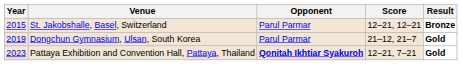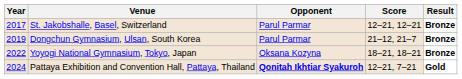 <table class="sortable wikitable" style="font-size: 90%;">
 <tr>
 <th>Year</th>
 <th>Venue</th>
 <th>Opponent</th>
 <th>Score</th>
 <th>Result</th>
 </tr>
 <tr style="background:#F3E6D7">
-<td align="center"><a href='#'>2015</a></td>
+<td align="center"><a href='#'>2017</a></td>
 <td align="left"><a href='#'>St. Jakobshalle</a>, <a href='#'>Basel</a>, Switzerland</td>
 <td align="left"> <a href='#'>Parul Parmar</a></td>
 <td align="left">12–21, 12–21</td>
 <td style="text-align:left; background:white"> <strong>Bronze</strong></td>
 </tr>
 <tr style="background:#F3E6D7">
 <td align="center"><a href='#'>2019</a></td>
 <td align="left"><a href='#'>Dongchun Gymnasium</a>, <a href='#'>Ulsan</a>, South Korea</td>
 <td align="left"> <a href='#'>Parul Parmar</a></td>
 <td align="left">21–12, 21–7</td>
-<td style="text-align:left; background:white"> <strong>Gold</strong></td>
+<td style="text-align:left; background:white"> <strong>Bronze</strong></td>
 </tr>
 <tr style="background:#F3E6D7">
-<td align="center"><a href='#'>2023</a></td>
+<td align="center"><a href='#'>2022</a></td>
+<td align="left"><a href='#'>Yoyogi National Gymnasium</a>, <a href='#'>Tokyo</a>, Japan</td>
+<td align="left"> <a href='#'>Oksana Kozyna</a></td>
+<td align="left">18–21, 18–21</td>
+<td style="text-align:left; background:white"> <strong>Bronze</strong></td>
+</tr>
+<tr style="background:#F3E6D7">
+<td align="center"><a href='#'>2024</a></td>
 <td align="left">Pattaya Exhibition and Convention Hall, <a href='#'>Pattaya</a>, Thailand</td>
 <td align="left"><strong> <a href='#'>Qonitah Ikhtiar Syakuroh</a></strong></td>
 <td align="left">12–21, 7–21</td>
 <td style="text-align:left; background:white"> <strong>Gold</strong></td>
 </tr>
 </table>
